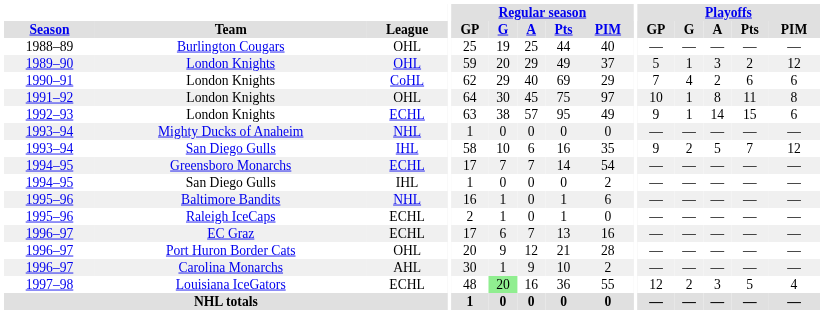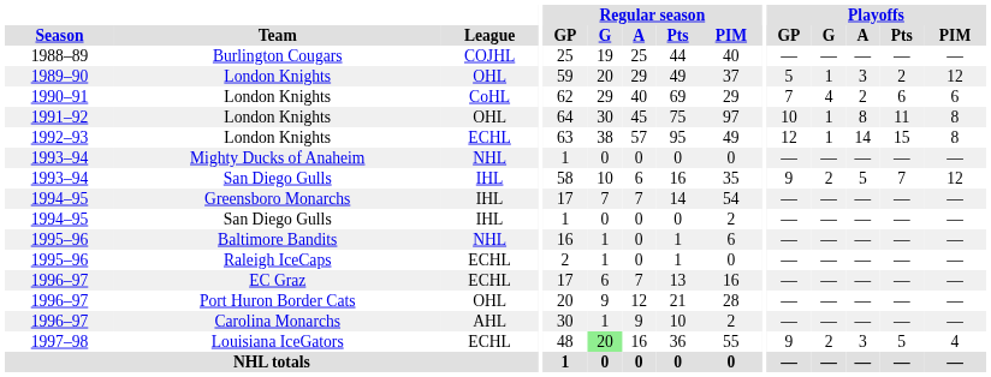 <table border="0" cellpadding="1" cellspacing="0" style="text-align:center; width:60em">
 <tr bgcolor="#e0e0e0">
 <th colspan="3" bgcolor="#ffffff"></th>
 <th rowspan="100" bgcolor="#ffffff"></th>
 <th colspan="5"><a href='#'>Regular season</a></th>
 <th rowspan="100" bgcolor="#ffffff"></th>
 <th colspan="5"><a href='#'>Playoffs</a></th>
 </tr>
 <tr bgcolor="#e0e0e0">
 <th><a href='#'>Season</a></th>
 <th>Team</th>
 <th>League</th>
 <th>GP</th>
 <th><a href='#'>G</a></th>
 <th><a href='#'>A</a></th>
 <th><a href='#'>Pts</a></th>
 <th><a href='#'>PIM</a></th>
 <th>GP</th>
 <th>G</th>
 <th>A</th>
 <th>Pts</th>
 <th>PIM</th>
 </tr>
 <tr>
 <td>1988–89</td>
 <td><a href='#'>Burlington Cougars</a></td>
-<td>OHL</td>
+<td><a href='#'>COJHL</a></td>
 <td>25</td>
 <td>19</td>
 <td>25</td>
 <td>44</td>
 <td>40</td>
 <td>—</td>
 <td>—</td>
 <td>—</td>
 <td>—</td>
 <td>—</td>
 </tr>
 <tr bgcolor="#f0f0f0">
 <td><a href='#'>1989–90</a></td>
 <td><a href='#'>London Knights</a></td>
 <td><a href='#'>OHL</a></td>
 <td>59</td>
 <td>20</td>
 <td>29</td>
 <td>49</td>
 <td>37</td>
 <td>5</td>
 <td>1</td>
 <td>3</td>
 <td>2</td>
 <td>12</td>
 </tr>
 <tr>
 <td><a href='#'>1990–91</a></td>
 <td>London Knights</td>
 <td><a href='#'>CoHL</a></td>
 <td>62</td>
 <td>29</td>
 <td>40</td>
 <td>69</td>
 <td>29</td>
 <td>7</td>
 <td>4</td>
 <td>2</td>
 <td>6</td>
 <td>6</td>
 </tr>
 <tr bgcolor="#f0f0f0">
 <td><a href='#'>1991–92</a></td>
 <td>London Knights</td>
 <td>OHL</td>
 <td>64</td>
 <td>30</td>
 <td>45</td>
 <td>75</td>
 <td>97</td>
 <td>10</td>
 <td>1</td>
 <td>8</td>
 <td>11</td>
 <td>8</td>
 </tr>
 <tr>
 <td><a href='#'>1992–93</a></td>
 <td>London Knights</td>
 <td><a href='#'>ECHL</a></td>
 <td>63</td>
 <td>38</td>
 <td>57</td>
 <td>95</td>
 <td>49</td>
-<td>9</td>
+<td>12</td>
 <td>1</td>
 <td>14</td>
 <td>15</td>
-<td>6</td>
+<td>8</td>
 </tr>
 <tr bgcolor="#f0f0f0">
 <td><a href='#'>1993–94</a></td>
 <td><a href='#'>Mighty Ducks of Anaheim</a></td>
 <td><a href='#'>NHL</a></td>
 <td>1</td>
 <td>0</td>
 <td>0</td>
 <td>0</td>
 <td>0</td>
 <td>—</td>
 <td>—</td>
 <td>—</td>
 <td>—</td>
 <td>—</td>
 </tr>
 <tr>
 <td><a href='#'>1993–94</a></td>
 <td><a href='#'>San Diego Gulls</a></td>
 <td><a href='#'>IHL</a></td>
 <td>58</td>
 <td>10</td>
 <td>6</td>
 <td>16</td>
 <td>35</td>
 <td>9</td>
 <td>2</td>
 <td>5</td>
 <td>7</td>
 <td>12</td>
 </tr>
 <tr bgcolor="#f0f0f0">
 <td><a href='#'>1994–95</a></td>
 <td><a href='#'>Greensboro Monarchs</a></td>
-<td><a href='#'>ECHL</a></td>
+<td>IHL</td>
 <td>17</td>
 <td>7</td>
 <td>7</td>
 <td>14</td>
 <td>54</td>
 <td>—</td>
 <td>—</td>
 <td>—</td>
 <td>—</td>
 <td>—</td>
 </tr>
 <tr>
 <td><a href='#'>1994–95</a></td>
 <td>San Diego Gulls</td>
 <td>IHL</td>
 <td>1</td>
 <td>0</td>
 <td>0</td>
 <td>0</td>
 <td>2</td>
 <td>—</td>
 <td>—</td>
 <td>—</td>
 <td>—</td>
 <td>—</td>
 </tr>
 <tr bgcolor="#f0f0f0">
 <td><a href='#'>1995–96</a></td>
 <td><a href='#'>Baltimore Bandits</a></td>
 <td><a href='#'>NHL</a></td>
 <td>16</td>
 <td>1</td>
 <td>0</td>
 <td>1</td>
 <td>6</td>
 <td>—</td>
 <td>—</td>
 <td>—</td>
 <td>—</td>
 <td>—</td>
 </tr>
 <tr>
 <td><a href='#'>1995–96</a></td>
 <td><a href='#'>Raleigh IceCaps</a></td>
 <td>ECHL</td>
 <td>2</td>
 <td>1</td>
 <td>0</td>
 <td>1</td>
 <td>0</td>
 <td>—</td>
 <td>—</td>
 <td>—</td>
 <td>—</td>
 <td>—</td>
 </tr>
 <tr bgcolor="#f0f0f0">
 <td><a href='#'>1996–97</a></td>
 <td><a href='#'>EC Graz</a></td>
 <td>ECHL</td>
 <td>17</td>
 <td>6</td>
 <td>7</td>
 <td>13</td>
 <td>16</td>
 <td>—</td>
 <td>—</td>
 <td>—</td>
 <td>—</td>
 <td>—</td>
 </tr>
 <tr>
 <td><a href='#'>1996–97</a></td>
 <td><a href='#'>Port Huron Border Cats</a></td>
 <td>OHL</td>
 <td>20</td>
 <td>9</td>
 <td>12</td>
 <td>21</td>
 <td>28</td>
 <td>—</td>
 <td>—</td>
 <td>—</td>
 <td>—</td>
 <td>—</td>
 </tr>
 <tr bgcolor="#f0f0f0">
 <td><a href='#'>1996–97</a></td>
 <td><a href='#'>Carolina Monarchs</a></td>
 <td>AHL</td>
 <td>30</td>
 <td>1</td>
 <td>9</td>
 <td>10</td>
 <td>2</td>
 <td>—</td>
 <td>—</td>
 <td>—</td>
 <td>—</td>
 <td>—</td>
 </tr>
 <tr>
 <td><a href='#'>1997–98</a></td>
 <td><a href='#'>Louisiana IceGators</a></td>
 <td>ECHL</td>
 <td>48</td>
 <td style="background: lightgreen;">20</td>
 <td>16</td>
 <td>36</td>
 <td>55</td>
-<td>12</td>
+<td>9</td>
 <td>2</td>
 <td>3</td>
 <td>5</td>
 <td>4</td>
 </tr>
 <tr bgcolor="#e0e0e0">
 <th colspan="3">NHL totals</th>
 <th>1</th>
 <th>0</th>
 <th>0</th>
 <th>0</th>
 <th>0</th>
 <th>—</th>
 <th>—</th>
 <th>—</th>
 <th>—</th>
 <th>—</th>
 </tr>
 </table>
